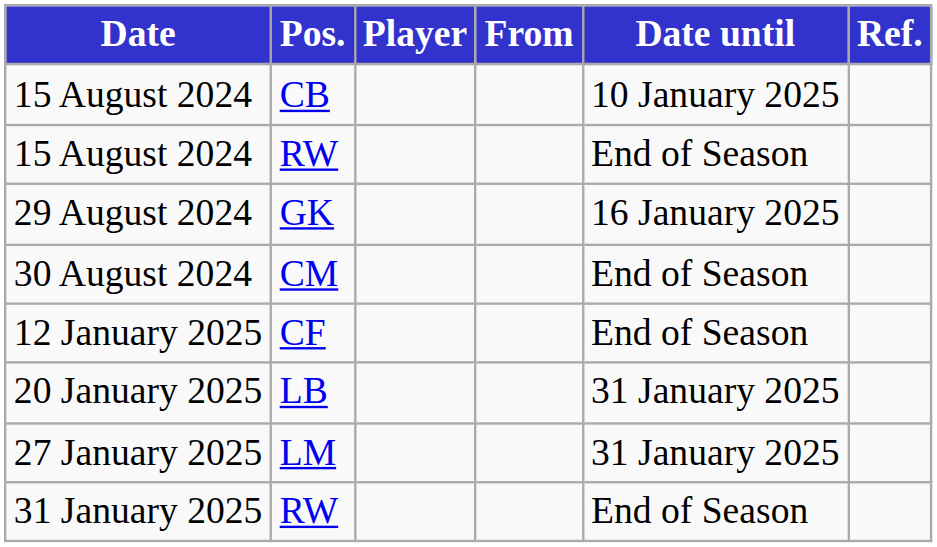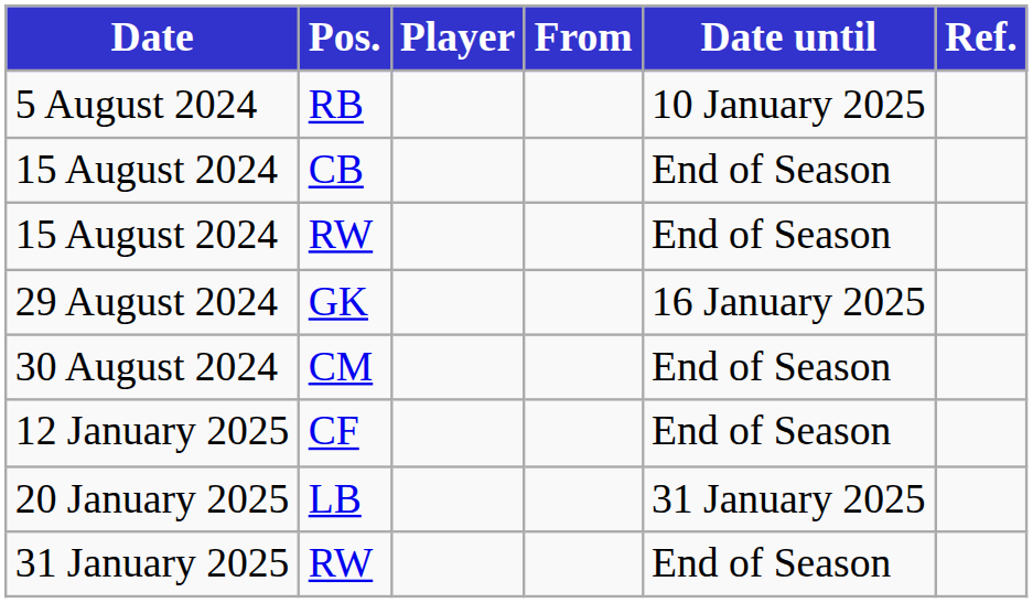 <table class="wikitable plainrowheaders sortable">
 <tr>
 <th style="background:#3232CD;color:white">Date</th>
 <th style="background:#3232CD;color:white">Pos.</th>
 <th style="background:#3232CD;color:white">Player</th>
 <th style="background:#3232CD;color:white">From</th>
 <th style="background:#3232CD;color:white">Date until</th>
 <th style="background:#3232CD;color:white">Ref.</th>
 </tr>
 <tr>
+<td>5 August 2024</td>
+<td><a href='#'>RB</a></td>
+<td></td>
+<td></td>
+<td>10 January 2025</td>
+<td></td>
+</tr>
+<tr>
 <td>15 August 2024</td>
 <td><a href='#'>CB</a></td>
 <td></td>
 <td></td>
-<td>10 January 2025</td>
+<td>End of Season</td>
 <td></td>
 </tr>
 <tr>
 <td>15 August 2024</td>
 <td><a href='#'>RW</a></td>
 <td></td>
 <td></td>
 <td>End of Season</td>
 <td></td>
 </tr>
 <tr>
 <td>29 August 2024</td>
 <td><a href='#'>GK</a></td>
 <td></td>
 <td></td>
 <td>16 January 2025</td>
 <td></td>
 </tr>
 <tr>
 <td>30 August 2024</td>
 <td><a href='#'>CM</a></td>
 <td></td>
 <td></td>
 <td>End of Season</td>
 <td></td>
 </tr>
 <tr>
 <td>12 January 2025</td>
 <td><a href='#'>CF</a></td>
 <td></td>
 <td></td>
 <td>End of Season</td>
 <td></td>
 </tr>
 <tr>
 <td>20 January 2025</td>
 <td><a href='#'>LB</a></td>
 <td></td>
 <td></td>
 <td>31 January 2025</td>
 <td></td>
 </tr>
 <tr>
-<td>27 January 2025</td>
-<td><a href='#'>LM</a></td>
-<td></td>
-<td></td>
-<td>31 January 2025</td>
-<td></td>
-</tr>
-<tr>
 <td>31 January 2025</td>
 <td><a href='#'>RW</a></td>
 <td></td>
 <td></td>
 <td>End of Season</td>
 <td></td>
 </tr>
 </table>
